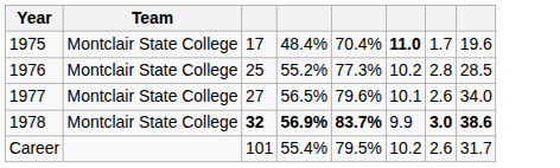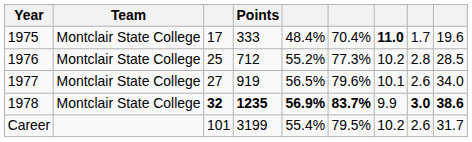 <table class="wikitable">
 <tr>
 <th scope="col">Year</th>
 <th scope="col">Team</th>
 <th scope="col"></th>
+<th scope="col">Points</th>
 <th scope="col"></th>
 <th scope="col"></th>
 <th scope="col"></th>
 <th scope="col"></th>
 <th scope="col"></th>
 </tr>
 <tr>
 <td>1975</td>
 <td>Montclair State College</td>
 <td>17</td>
+<td>333</td>
 <td>48.4%</td>
 <td>70.4%</td>
 <td><strong>11.0</strong></td>
 <td>1.7</td>
 <td>19.6</td>
 </tr>
 <tr>
 <td>1976</td>
 <td>Montclair State College</td>
 <td>25</td>
+<td>712</td>
 <td>55.2%</td>
 <td>77.3%</td>
 <td>10.2</td>
 <td>2.8</td>
 <td>28.5</td>
 </tr>
 <tr>
 <td>1977</td>
 <td>Montclair State College</td>
 <td>27</td>
+<td>919</td>
 <td>56.5%</td>
 <td>79.6%</td>
 <td>10.1</td>
 <td>2.6</td>
 <td>34.0</td>
 </tr>
 <tr>
 <td>1978</td>
 <td>Montclair State College</td>
 <td><strong>32</strong></td>
+<td><strong>1235</strong></td>
 <td><strong>56.9%</strong></td>
 <td><strong>83.7%</strong></td>
 <td>9.9</td>
 <td><strong>3.0</strong></td>
 <td><strong>38.6</strong></td>
 </tr>
 <tr>
 <td>Career</td>
 <td></td>
 <td>101</td>
+<td>3199</td>
 <td>55.4%</td>
 <td>79.5%</td>
 <td>10.2</td>
 <td>2.6</td>
 <td>31.7</td>
 </tr>
 </table>
